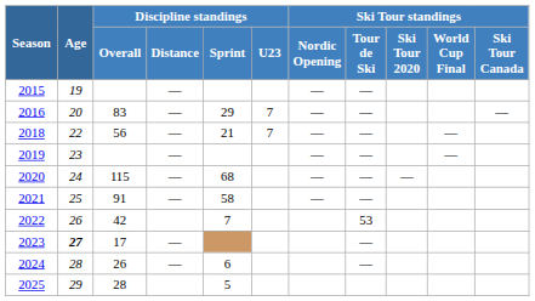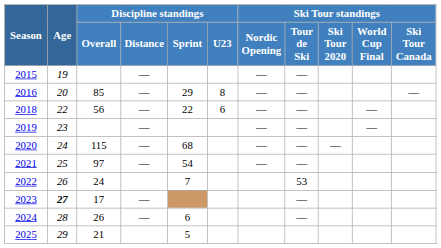 <table class="wikitable" style="font-size:95%; text-align:center; border:grey solid 1px; border-collapse:collapse; background:#ffffff;">
 <tr>
 <th style="background-color:#369; color:white; width:60px;" rowspan="2"> Season </th>
 <th style="background-color:#369; color:white; width:40px;" rowspan="2"> Age </th>
 <th style="background-color:#4180be; color:white;" colspan="4">Discipline standings</th>
 <th style="background-color:#4180be; color:white;" colspan="6">Ski Tour standings</th>
 </tr>
 <tr>
 <th style="background-color:#4180be; color:white; width:75px;">Overall</th>
 <th style="background-color:#4180be; color:white; width:75px;">Distance</th>
 <th style="background-color:#4180be; color:white; width:75px;">Sprint</th>
 <th style="background-color:#4180be; color:white; width:75px;">U23</th>
 <th style="background-color:#4180be; color:white; width:75px;">Nordic<br>Opening</th>
 <th style="background-color:#4180be; color:white; width:75px;">Tour de<br>Ski</th>
 <th style="background-color:#4180be; color:white; width:75px;">Ski Tour<br>2020</th>
 <th style="background-color:#4180be; color:white; width:75px;">World Cup<br>Final</th>
 <th style="background-color:#4180be; color:white; width:75px;">Ski Tour<br>Canada</th>
 </tr>
 <tr>
 <td><a href='#'>2015</a></td>
 <td><em>19</em></td>
 <td></td>
 <td>—</td>
 <td></td>
 <td></td>
 <td>—</td>
 <td>—</td>
 <td></td>
 <td></td>
 <td></td>
 </tr>
 <tr>
 <td><a href='#'>2016</a></td>
 <td><em>20</em></td>
-<td>83</td>
+<td>85</td>
 <td>—</td>
 <td>29</td>
-<td>7</td>
+<td>8</td>
 <td>—</td>
 <td>—</td>
 <td></td>
 <td></td>
 <td>—</td>
 </tr>
 <tr>
 <td><a href='#'>2018</a></td>
 <td><em>22</em></td>
 <td>56</td>
 <td>—</td>
-<td>21</td>
-<td>7</td>
+<td>22</td>
+<td>6</td>
 <td>—</td>
 <td>—</td>
 <td></td>
 <td>—</td>
 <td></td>
 </tr>
 <tr>
 <td><a href='#'>2019</a></td>
 <td><em>23</em></td>
 <td></td>
 <td>—</td>
 <td></td>
 <td></td>
 <td>—</td>
 <td>—</td>
 <td></td>
 <td>—</td>
 <td></td>
 </tr>
 <tr>
 <td><a href='#'>2020</a></td>
 <td><em>24</em></td>
 <td>115</td>
 <td>—</td>
 <td>68</td>
 <td></td>
 <td>—</td>
 <td>—</td>
 <td>—</td>
 <td></td>
 <td></td>
 </tr>
 <tr>
 <td><a href='#'>2021</a></td>
 <td><em>25</em></td>
-<td>91</td>
+<td>97</td>
 <td>—</td>
-<td>58</td>
+<td>54</td>
 <td></td>
 <td>—</td>
 <td>—</td>
 <td></td>
 <td></td>
 <td></td>
 </tr>
 <tr>
 <td><a href='#'>2022</a></td>
 <td><em>26</em></td>
-<td>42</td>
+<td>24</td>
 <td></td>
 <td>7</td>
 <td></td>
 <td></td>
 <td>53</td>
 <td></td>
 <td></td>
 <td></td>
 </tr>
 <tr>
 <td><a href='#'>2023</a></td>
 <td><strong><em>27</em></strong></td>
 <td>17</td>
 <td>—</td>
 <td style="background:#c96;"></td>
 <td></td>
 <td></td>
 <td>—</td>
 <td></td>
 <td></td>
 <td></td>
 </tr>
 <tr>
 <td><a href='#'>2024</a></td>
 <td><em>28</em></td>
 <td>26</td>
 <td>—</td>
 <td>6</td>
 <td></td>
 <td></td>
 <td>—</td>
 <td></td>
 <td></td>
 <td></td>
 </tr>
 <tr>
 <td><a href='#'>2025</a></td>
 <td><em>29</em></td>
-<td>28</td>
+<td>21</td>
 <td></td>
 <td>5</td>
 <td></td>
 <td></td>
 <td></td>
 <td></td>
 <td></td>
 <td></td>
 </tr>
 </table>
